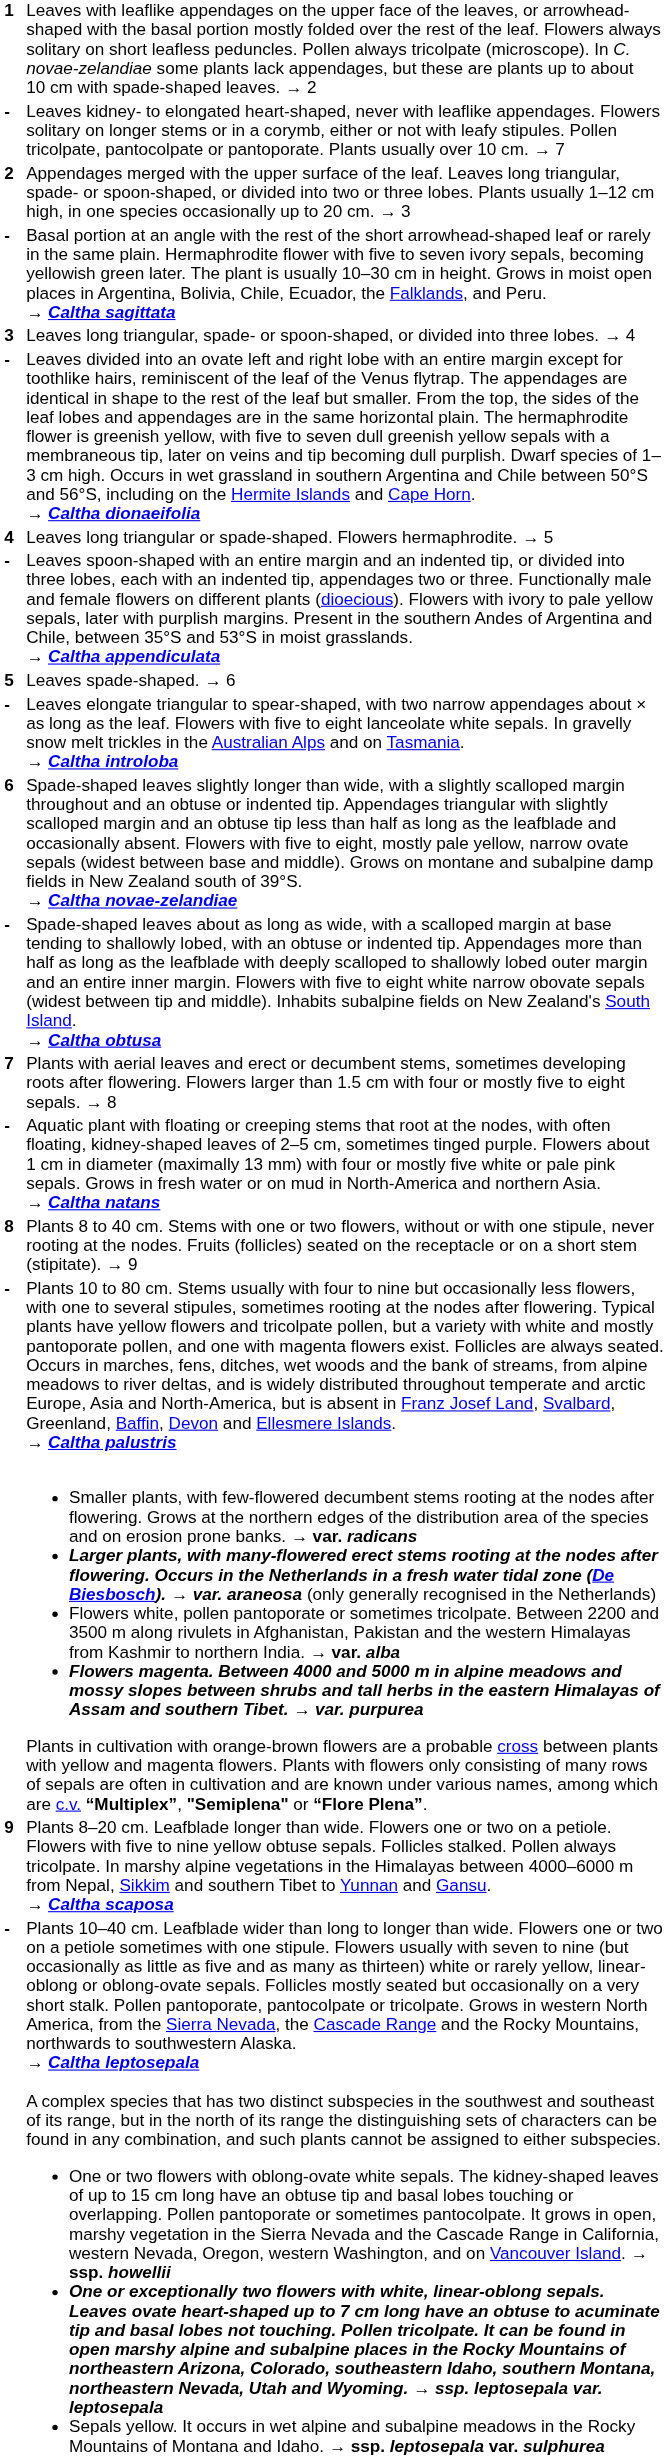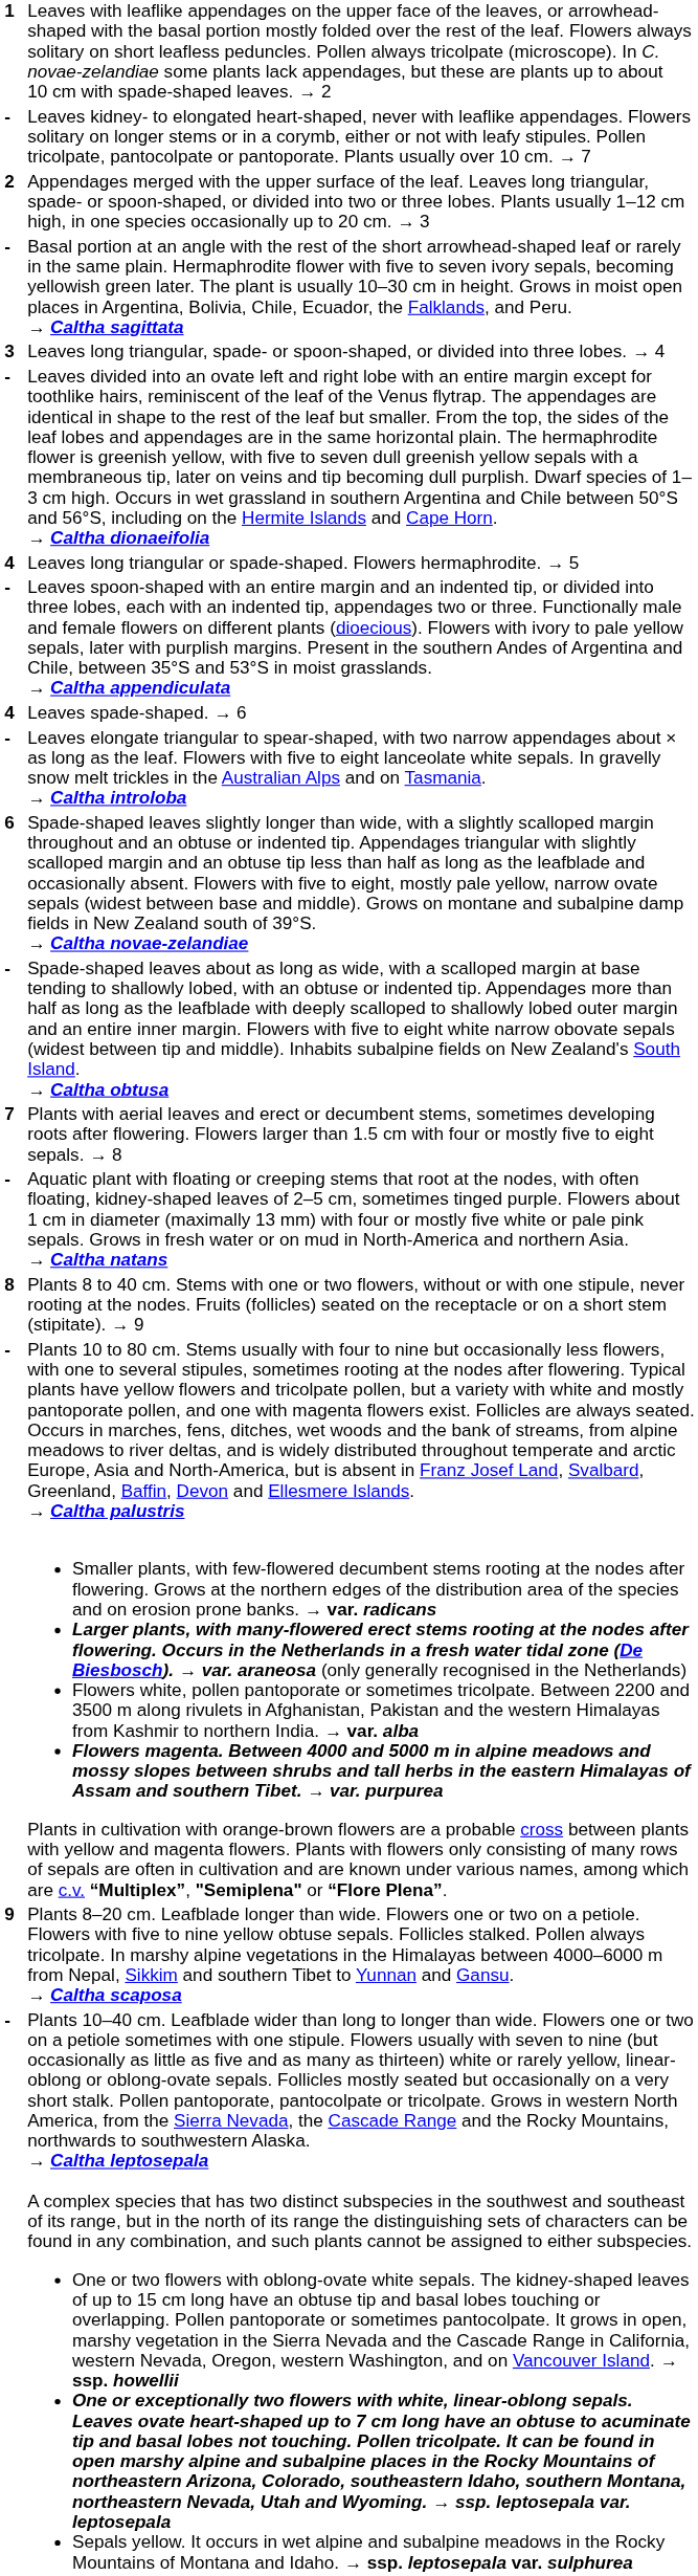 <table>
 <tr valign="top"  align="left">
 <th scope="row" width="3%"><strong>1</strong></th>
 <td width="97%">Leaves with leaflike appendages on the upper face of the leaves, or arrowhead-shaped with the basal portion mostly folded over the rest of the leaf. Flowers always solitary on short leafless peduncles. Pollen always tricolpate (microscope). In <em>C. novae-zelandiae</em> some plants lack appendages, but these are plants up to about 10 cm with spade-shaped leaves. → 2</td>
 </tr>
 <tr valign="top" align="left">
 <th scope="row" width="3%"><strong>-</strong></th>
 <td width="97%">Leaves kidney- to elongated heart-shaped, never with leaflike appendages. Flowers solitary on longer stems or in a corymb, either or not with leafy stipules. Pollen tricolpate, pantocolpate or pantoporate. Plants usually over 10 cm. → 7</td>
 </tr>
 <tr valign="top"  align="left">
 <th scope="row" width="3%"><strong>2</strong></th>
 <td width="97%">Appendages merged with the upper surface of the leaf. Leaves long triangular, spade- or spoon-shaped, or divided into two or three lobes. Plants usually 1–12 cm high, in one species occasionally up to 20 cm. → 3</td>
 </tr>
 <tr valign="top" align="left">
 <th scope="row" width="3%"><strong>-</strong></th>
 <td width="97%">Basal portion at an angle with the rest of the short arrowhead-shaped leaf or rarely in the same plain. Hermaphrodite flower with five to seven ivory sepals, becoming yellowish green later. The plant is usually 10–30 cm in height. Grows in moist open places in Argentina, Bolivia, Chile, Ecuador, the <a href='#'>Falklands</a>, and Peru.<br>→ <strong><em><a href='#'>Caltha sagittata</a></em></strong></td>
 </tr>
 <tr valign="top"  align="left">
 <th scope="row" width="3%"><strong>3</strong></th>
 <td width="97%">Leaves long triangular, spade- or spoon-shaped, or divided into three lobes. → 4</td>
 </tr>
 <tr valign="top" align="left">
 <th scope="row" width="3%"><strong>-</strong></th>
 <td width="97%">Leaves divided into an ovate left and right lobe with an entire margin except for toothlike hairs, reminiscent of the leaf of the Venus flytrap. The appendages are identical in shape to the rest of the leaf but smaller. From the top, the sides of the leaf lobes and appendages are in the same horizontal plain. The hermaphrodite flower is greenish yellow, with five to seven dull greenish yellow sepals with a membraneous tip, later on veins and tip becoming dull purplish. Dwarf species of 1–3 cm high. Occurs in wet grassland in southern Argentina and Chile between 50°S and 56°S, including on the <a href='#'>Hermite Islands</a> and <a href='#'>Cape Horn</a>.<br>→ <strong><em><a href='#'>Caltha dionaeifolia</a></em></strong></td>
 </tr>
 <tr valign="top"  align="left">
 <th scope="row" width="3%"><strong>4</strong></th>
 <td width="97%">Leaves long triangular or spade-shaped. Flowers hermaphrodite. → 5</td>
 </tr>
 <tr valign="top" align="left">
 <th scope="row" width="3%"><strong>-</strong></th>
 <td width="97%">Leaves spoon-shaped with an entire margin and an indented tip, or divided into three lobes, each with an indented tip, appendages two or three. Functionally male and female flowers on different plants (<a href='#'>dioecious</a>). Flowers with ivory to pale yellow sepals, later with purplish margins. Present in the southern Andes of Argentina and Chile, between 35°S and 53°S in moist grasslands.<br>→ <strong><em><a href='#'>Caltha appendiculata</a></em></strong></td>
 </tr>
 <tr valign="top"  align="left">
-<th scope="row" width="3%"><strong>5</strong></th>
+<th scope="row" width="3%"><strong>4</strong></th>
 <td width="97%">Leaves spade-shaped. → 6</td>
 </tr>
 <tr valign="top" align="left">
 <th scope="row" width="3%"><strong>-</strong></th>
 <td width="97%">Leaves elongate triangular to spear-shaped, with two narrow appendages about × as long as the leaf. Flowers with five to eight lanceolate white sepals. In gravelly snow melt trickles in the <a href='#'>Australian Alps</a> and on <a href='#'>Tasmania</a>.<br>→ <strong><em><a href='#'>Caltha introloba</a></em></strong></td>
 </tr>
 <tr valign="top"  align="left">
 <th scope="row" width="3%"><strong>6</strong></th>
 <td width="97%">Spade-shaped leaves slightly longer than wide, with a slightly scalloped margin throughout and an obtuse or indented tip. Appendages triangular with slightly scalloped margin and an obtuse tip less than half as long as the leafblade and occasionally absent. Flowers with five to eight, mostly pale yellow, narrow ovate sepals (widest between base and middle). Grows on montane and subalpine damp fields in New Zealand south of 39°S.<br>→ <strong><em><a href='#'>Caltha novae-zelandiae</a></em></strong></td>
 </tr>
 <tr valign="top" align="left">
 <th scope="row" width="3%"><strong>-</strong></th>
 <td width="97%">Spade-shaped leaves about as long as wide, with a scalloped margin at base tending to shallowly lobed, with an obtuse or indented tip. Appendages more than half as long as the leafblade with deeply scalloped to shallowly lobed outer margin and an entire inner margin. Flowers with five to eight white narrow obovate sepals (widest between tip and middle). Inhabits subalpine fields on New Zealand's <a href='#'>South Island</a>.<br>→ <strong><em><a href='#'>Caltha obtusa</a></em></strong></td>
 </tr>
 <tr valign="top"  align="left">
 <th scope="row" width="3%"><strong>7</strong></th>
 <td width="97%">Plants with aerial leaves and erect or decumbent stems, sometimes developing roots after flowering. Flowers larger than 1.5 cm with four or mostly five to eight sepals. → 8</td>
 </tr>
 <tr valign="top" align="left">
 <th scope="row" width="3%"><strong>-</strong></th>
 <td width="97%">Aquatic plant with floating or creeping stems that root at the nodes, with often floating, kidney-shaped leaves of 2–5 cm, sometimes tinged purple. Flowers about 1 cm in diameter (maximally 13 mm) with four or mostly five white or pale pink sepals. Grows in fresh water or on mud in North-America and northern Asia.<br>→ <strong><em><a href='#'>Caltha natans</a></em></strong></td>
 </tr>
 <tr valign="top"  align="left">
 <th scope="row" width="3%"><strong>8</strong></th>
 <td width="97%">Plants 8 to 40 cm. Stems with one or two flowers, without or with one stipule, never rooting at the nodes. Fruits (follicles) seated on the receptacle or on a short stem (stipitate). → 9</td>
 </tr>
 <tr valign="top" align="left">
 <th scope="row" width="3%"><strong>-</strong></th>
 <td width="97%">Plants 10 to 80 cm. Stems usually with four to nine but occasionally less flowers, with one to several stipules, sometimes rooting at the nodes after flowering. Typical plants have yellow flowers and tricolpate pollen, but a variety with white and mostly pantoporate pollen, and one with magenta flowers exist. Follicles are always seated. Occurs in marches, fens, ditches, wet woods and the bank of streams, from alpine meadows to river deltas, and is widely distributed throughout temperate and arctic Europe, Asia and North-America, but is absent in <a href='#'>Franz Josef Land</a>, <a href='#'>Svalbard</a>, Greenland, <a href='#'>Baffin</a>, <a href='#'>Devon</a> and <a href='#'>Ellesmere Islands</a>.<br>→ <strong><em><a href='#'>Caltha palustris</a></em></strong> <br><br><ul><li>Smaller plants, with few-flowered decumbent stems rooting at the nodes after flowering. Grows at the northern edges of the distribution area of the species and on erosion prone banks. → <strong>var. <em>radicans<strong><em></li><li>Larger plants, with many-flowered erect stems rooting at the nodes after flowering. Occurs in the Netherlands in a fresh water tidal zone (<a href='#'>De Biesbosch</a>). → </strong>var. </em>araneosa</em></strong> (only generally recognised in the Netherlands)</li><li>Flowers white, pollen pantoporate or sometimes tricolpate. Between 2200 and 3500 m along rivulets in Afghanistan, Pakistan and the western Himalayas from Kashmir to northern India. → <strong>var. <em>alba<strong><em></li><li>Flowers magenta. Between 4000 and 5000 m in alpine meadows and mossy slopes between shrubs and tall herbs in the eastern Himalayas of Assam and southern Tibet. → </strong>var. </em>purpurea</em></strong></li></ul>Plants in cultivation with orange-brown flowers are a probable <a href='#'>cross</a> between plants with yellow and magenta flowers. Plants with flowers only consisting of many rows of sepals are often in cultivation and are known under various names, among which are <a href='#'>c.v.</a> <strong>“Multiplex”</strong>, <strong>"Semiplena"</strong> or <strong>“Flore Plena”</strong>.</td>
 </tr>
 <tr valign="top"  align="left">
 <th scope="row" width="3%"><strong>9</strong></th>
 <td width="97%">Plants 8–20 cm. Leafblade longer than wide. Flowers one or two on a petiole. Flowers with five to nine yellow obtuse sepals. Follicles stalked. Pollen always tricolpate. In marshy alpine vegetations in the Himalayas between 4000–6000 m from Nepal, <a href='#'>Sikkim</a> and southern Tibet to <a href='#'>Yunnan</a> and <a href='#'>Gansu</a>.<br>→ <strong><em><a href='#'>Caltha scaposa</a></em></strong></td>
 </tr>
 <tr valign="top" align="left">
 <th scope="row" width="3%"><strong>-</strong></th>
 <td width="97%">Plants 10–40 cm. Leafblade wider than long to longer than wide. Flowers one or two on a petiole sometimes with one stipule. Flowers usually with seven to nine (but occasionally as little as five and as many as thirteen) white or rarely yellow, linear-oblong or oblong-ovate sepals. Follicles mostly seated but occasionally on a very short stalk. Pollen pantoporate, pantocolpate or tricolpate. Grows in western North America, from the <a href='#'>Sierra Nevada</a>, the <a href='#'>Cascade Range</a> and the Rocky Mountains, northwards to southwestern Alaska.<br>→ <strong><em><a href='#'>Caltha leptosepala</a></em></strong><br><br>A complex species that has two distinct subspecies in the southwest and southeast of its range, but in the north of its range the distinguishing sets of characters can be found in any combination, and such plants cannot be assigned to either subspecies.<ul><li>One or two flowers with oblong-ovate white sepals. The kidney-shaped leaves of up to 15 cm long have an obtuse tip and basal lobes touching or overlapping. Pollen pantoporate or sometimes pantocolpate. It grows in open, marshy vegetation in the Sierra Nevada and the Cascade Range in California, western Nevada, Oregon, western Washington, and on <a href='#'>Vancouver Island</a>. → <strong>ssp. <em>howellii<strong><em></li><li>One or exceptionally two flowers with white, linear-oblong sepals. Leaves ovate heart-shaped up to 7 cm long have an obtuse to acuminate tip and basal lobes not touching. Pollen tricolpate. It can be found in open marshy alpine and subalpine places in the Rocky Mountains of northeastern Arizona, Colorado, southeastern Idaho, southern Montana, northeastern Nevada, Utah and Wyoming. → </strong>ssp. </em>leptosepala<em> var. </em>leptosepala</em></strong></li><li>Sepals yellow. It occurs in wet alpine and subalpine meadows in the Rocky Mountains of Montana and Idaho. → <strong>ssp. <em>leptosepala</em> var. <em>sulphurea<strong><em></li></ul></td>
 </tr>
 </table>
